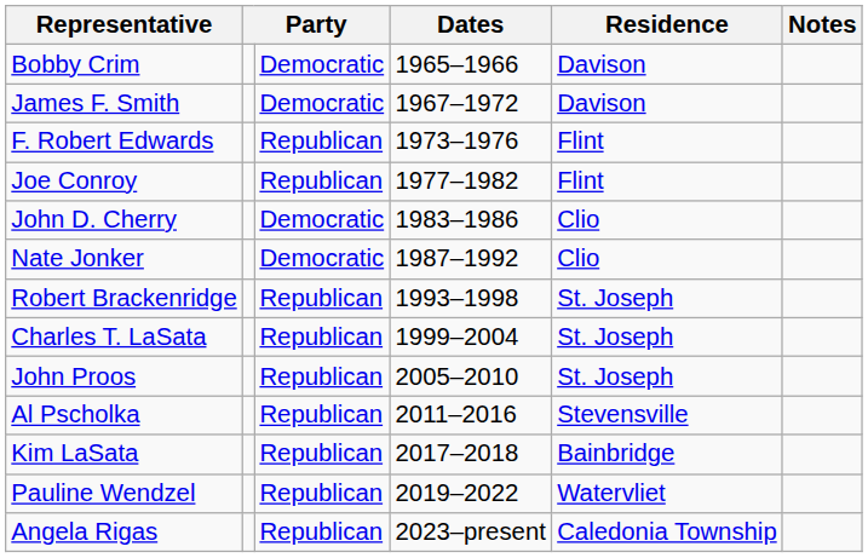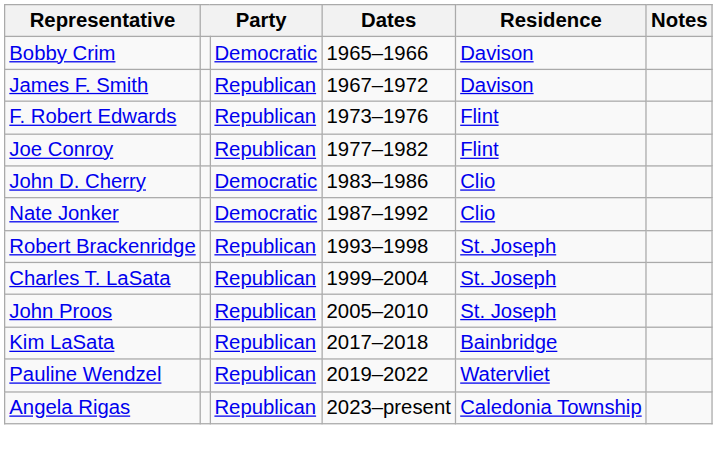 <table class=wikitable>
 <tr valign=bottom>
 <th>Representative</th>
 <th colspan="2">Party</th>
 <th>Dates</th>
 <th>Residence</th>
 <th>Notes</th>
 </tr>
 <tr>
 <td><a href='#'>Bobby Crim</a></td>
 <td bgcolor=></td>
 <td><a href='#'>Democratic</a></td>
 <td>1965–1966</td>
 <td><a href='#'>Davison</a></td>
 <td></td>
 </tr>
 <tr>
 <td><a href='#'>James F. Smith</a></td>
 <td bgcolor=></td>
-<td><a href='#'>Democratic</a></td>
+<td><a href='#'>Republican</a></td>
 <td>1967–1972</td>
 <td><a href='#'>Davison</a></td>
 <td></td>
 </tr>
 <tr>
 <td><a href='#'>F. Robert Edwards</a></td>
 <td bgcolor=></td>
 <td><a href='#'>Republican</a></td>
 <td>1973–1976</td>
 <td><a href='#'>Flint</a></td>
 <td></td>
 </tr>
 <tr>
 <td><a href='#'>Joe Conroy</a></td>
 <td bgcolor=></td>
 <td><a href='#'>Republican</a></td>
 <td>1977–1982</td>
 <td><a href='#'>Flint</a></td>
 <td></td>
 </tr>
 <tr>
 <td><a href='#'>John D. Cherry</a></td>
 <td bgcolor=></td>
 <td><a href='#'>Democratic</a></td>
 <td>1983–1986</td>
 <td><a href='#'>Clio</a></td>
 <td></td>
 </tr>
 <tr>
 <td><a href='#'>Nate Jonker</a></td>
 <td bgcolor=></td>
 <td><a href='#'>Democratic</a></td>
 <td>1987–1992</td>
 <td><a href='#'>Clio</a></td>
 <td></td>
 </tr>
 <tr>
 <td><a href='#'>Robert Brackenridge</a></td>
 <td bgcolor=></td>
 <td><a href='#'>Republican</a></td>
 <td>1993–1998</td>
 <td><a href='#'>St. Joseph</a></td>
 <td></td>
 </tr>
 <tr>
 <td><a href='#'>Charles T. LaSata</a></td>
 <td bgcolor=></td>
 <td><a href='#'>Republican</a></td>
 <td>1999–2004</td>
 <td><a href='#'>St. Joseph</a></td>
 <td></td>
 </tr>
 <tr>
 <td><a href='#'>John Proos</a></td>
 <td bgcolor=></td>
 <td><a href='#'>Republican</a></td>
 <td>2005–2010</td>
 <td><a href='#'>St. Joseph</a></td>
 <td></td>
 </tr>
 <tr>
-<td><a href='#'>Al Pscholka</a></td>
-<td bgcolor=></td>
-<td><a href='#'>Republican</a></td>
-<td>2011–2016</td>
-<td><a href='#'>Stevensville</a></td>
-<td></td>
-</tr>
-<tr>
 <td><a href='#'>Kim LaSata</a></td>
 <td bgcolor=></td>
 <td><a href='#'>Republican</a></td>
 <td>2017–2018</td>
 <td><a href='#'>Bainbridge</a></td>
 <td></td>
 </tr>
 <tr>
 <td><a href='#'>Pauline Wendzel</a></td>
 <td bgcolor=></td>
 <td><a href='#'>Republican</a></td>
 <td>2019–2022</td>
 <td><a href='#'>Watervliet</a></td>
 <td></td>
 </tr>
 <tr>
 <td><a href='#'>Angela Rigas</a></td>
 <td bgcolor=></td>
 <td><a href='#'>Republican</a></td>
 <td>2023–present</td>
 <td><a href='#'>Caledonia Township</a></td>
 <td></td>
 </tr>
 </table>
